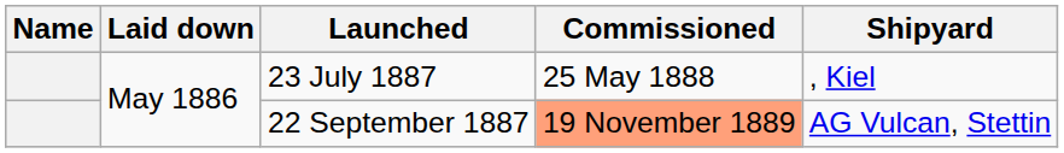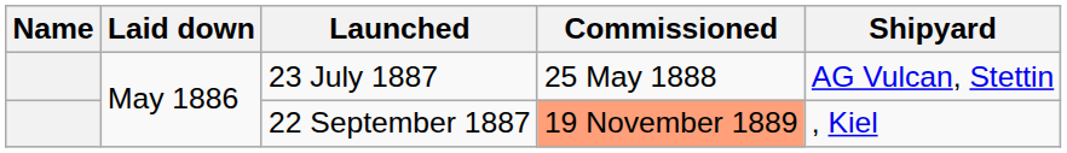 <table class="wikitable plainrowheaders">
 <tr>
 <th scope="col">Name</th>
 <th scope="col">Laid down</th>
 <th scope="col">Launched</th>
 <th scope="col">Commissioned</th>
 <th scope="col">Shipyard</th>
 </tr>
 <tr>
 <th scope="row"></th>
 <td rowspan="2">May 1886</td>
 <td>23 July 1887</td>
 <td>25 May 1888</td>
-<td>, <a href='#'>Kiel</a></td>
+<td><a href='#'>AG Vulcan</a>, <a href='#'>Stettin</a></td>
 </tr>
 <tr>
 <th scope="row"></th>
 <td>22 September 1887</td>
 <td style="background: lightsalmon;">19 November 1889</td>
-<td><a href='#'>AG Vulcan</a>, <a href='#'>Stettin</a></td>
+<td>, <a href='#'>Kiel</a></td>
 </tr>
 </table>
